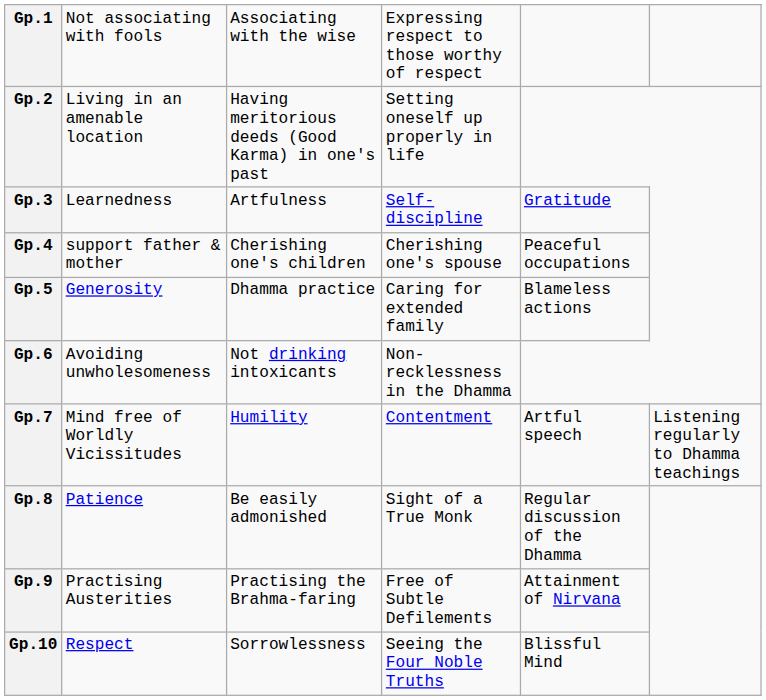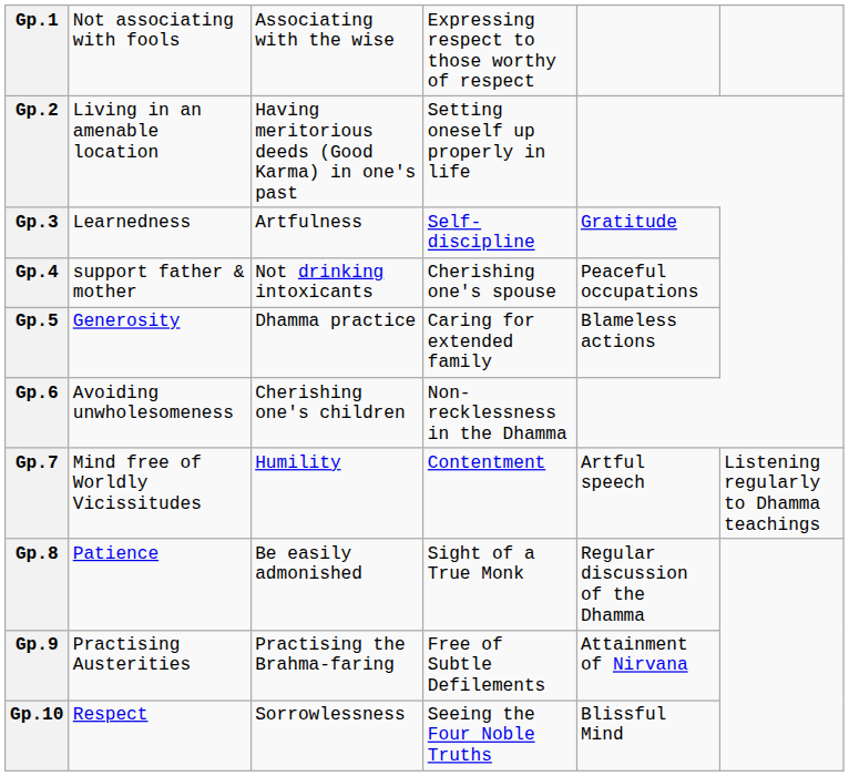 <table class="wikitable">
 <tr valign="top">
 <th width="50">Gp.1</th>
 <td width="222">Not associating with fools</td>
 <td width="222">Associating with the wise</td>
 <td width="222">Expressing respect to those worthy of respect</td>
 <td width="222"></td>
 <td width="222"></td>
 </tr>
 <tr valign="top">
 <th>Gp.2</th>
 <td>Living in an amenable location</td>
 <td>Having meritorious deeds (Good Karma) in one's past</td>
 <td>Setting oneself up properly in life</td>
 </tr>
 <tr valign="top">
 <th>Gp.3</th>
 <td>Learnedness</td>
 <td>Artfulness</td>
 <td><a href='#'>Self-discipline</a></td>
 <td><a href='#'>Gratitude</a></td>
 </tr>
 <tr valign="top">
 <th>Gp.4</th>
 <td>support father & mother</td>
-<td>Cherishing one's children</td>
+<td>Not <a href='#'>drinking</a> intoxicants</td>
 <td>Cherishing one's spouse</td>
 <td>Peaceful occupations</td>
 </tr>
 <tr valign="top">
 <th>Gp.5</th>
 <td><a href='#'>Generosity</a></td>
 <td>Dhamma practice</td>
 <td>Caring for extended family</td>
 <td>Blameless actions</td>
 </tr>
 <tr valign="top">
 <th>Gp.6</th>
 <td>Avoiding unwholesomeness</td>
-<td>Not <a href='#'>drinking</a> intoxicants</td>
+<td>Cherishing one's children</td>
 <td>Non-recklessness in the Dhamma</td>
 </tr>
 <tr valign="top">
 <th>Gp.7</th>
 <td>Mind free of Worldly Vicissitudes</td>
 <td><a href='#'>Humility</a></td>
 <td><a href='#'>Contentment</a></td>
 <td>Artful speech</td>
 <td>Listening regularly to Dhamma teachings</td>
 </tr>
 <tr valign="top">
 <th>Gp.8</th>
 <td><a href='#'>Patience</a></td>
 <td>Be easily admonished</td>
 <td>Sight of a True Monk</td>
 <td>Regular discussion of the Dhamma</td>
 </tr>
 <tr valign="top">
 <th>Gp.9</th>
 <td>Practising Austerities</td>
 <td>Practising the Brahma-faring</td>
 <td>Free of Subtle Defilements</td>
 <td>Attainment of <a href='#'>Nirvana</a></td>
 </tr>
 <tr valign="top">
 <th>Gp.10</th>
 <td><a href='#'>Respect</a></td>
 <td>Sorrowlessness</td>
 <td>Seeing the <a href='#'>Four Noble Truths</a></td>
 <td>Blissful Mind</td>
 </tr>
 </table>
